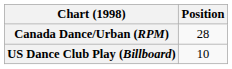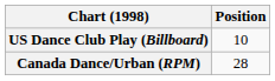 <table class="wikitable plainrowheaders" style="text-align:center">
 <tr>
 <th>Chart (1998)</th>
 <th>Position</th>
 </tr>
 <tr>
+<th scope="row">US Dance Club Play (<em>Billboard</em>)</th>
+<td>10</td>
+</tr>
+<tr>
 <th scope="row">Canada Dance/Urban (<em>RPM</em>)</th>
 <td>28</td>
 </tr>
-<tr>
-<th scope="row">US Dance Club Play (<em>Billboard</em>)</th>
-<td>10</td>
-</tr>
 </table>
